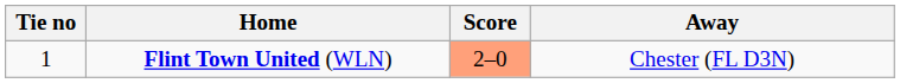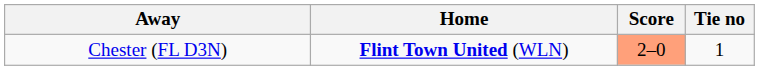 <table class="wikitable" style="text-align:center">
 <tr>
-<th width=50>Tie no</th>
+<th width=250>Away</th>
 <th width=250>Home</th>
 <th width=50>Score</th>
-<th width=250>Away</th>
+<th width=50>Tie no</th>
 </tr>
 <tr>
-<td>1</td>
+<td><a href='#'>Chester</a> (<a href='#'>FL D3N</a>)</td>
 <td><strong><a href='#'>Flint Town United</a></strong> (<a href='#'>WLN</a>)</td>
 <td style="background: lightsalmon;">2–0</td>
-<td><a href='#'>Chester</a> (<a href='#'>FL D3N</a>)</td>
+<td>1</td>
 </tr>
 </table>
